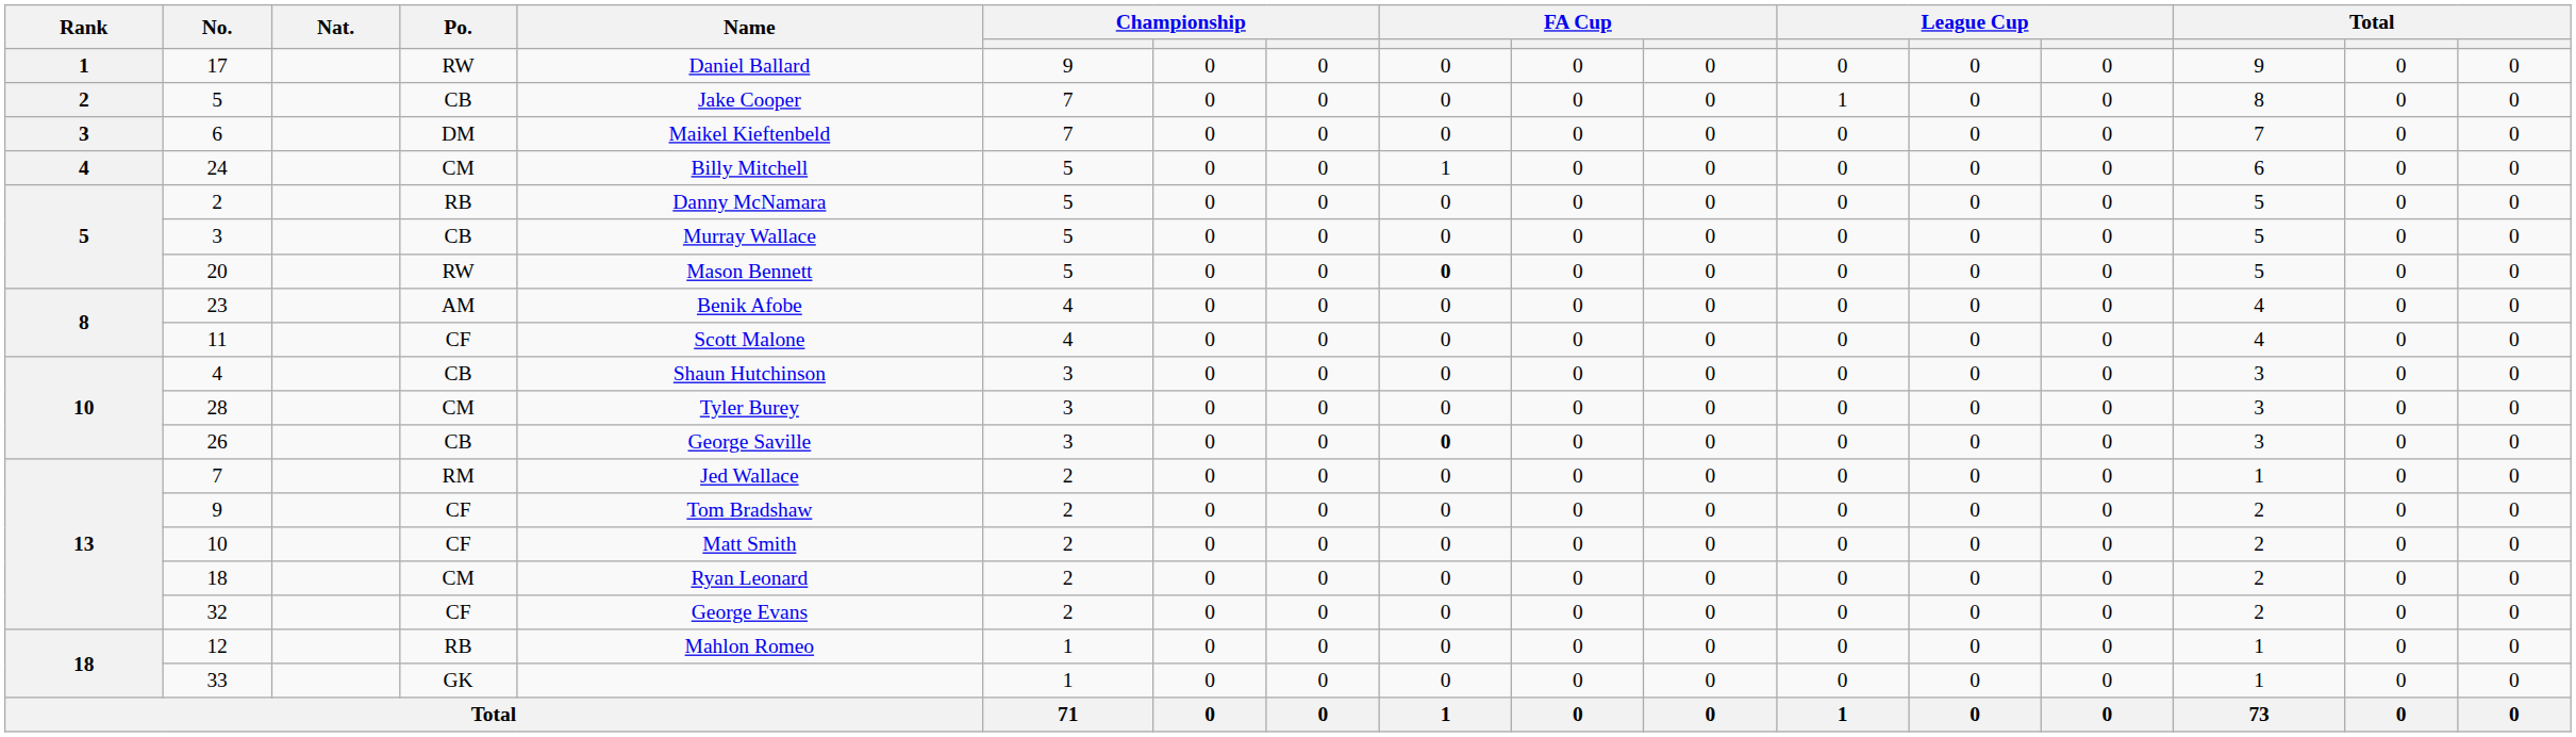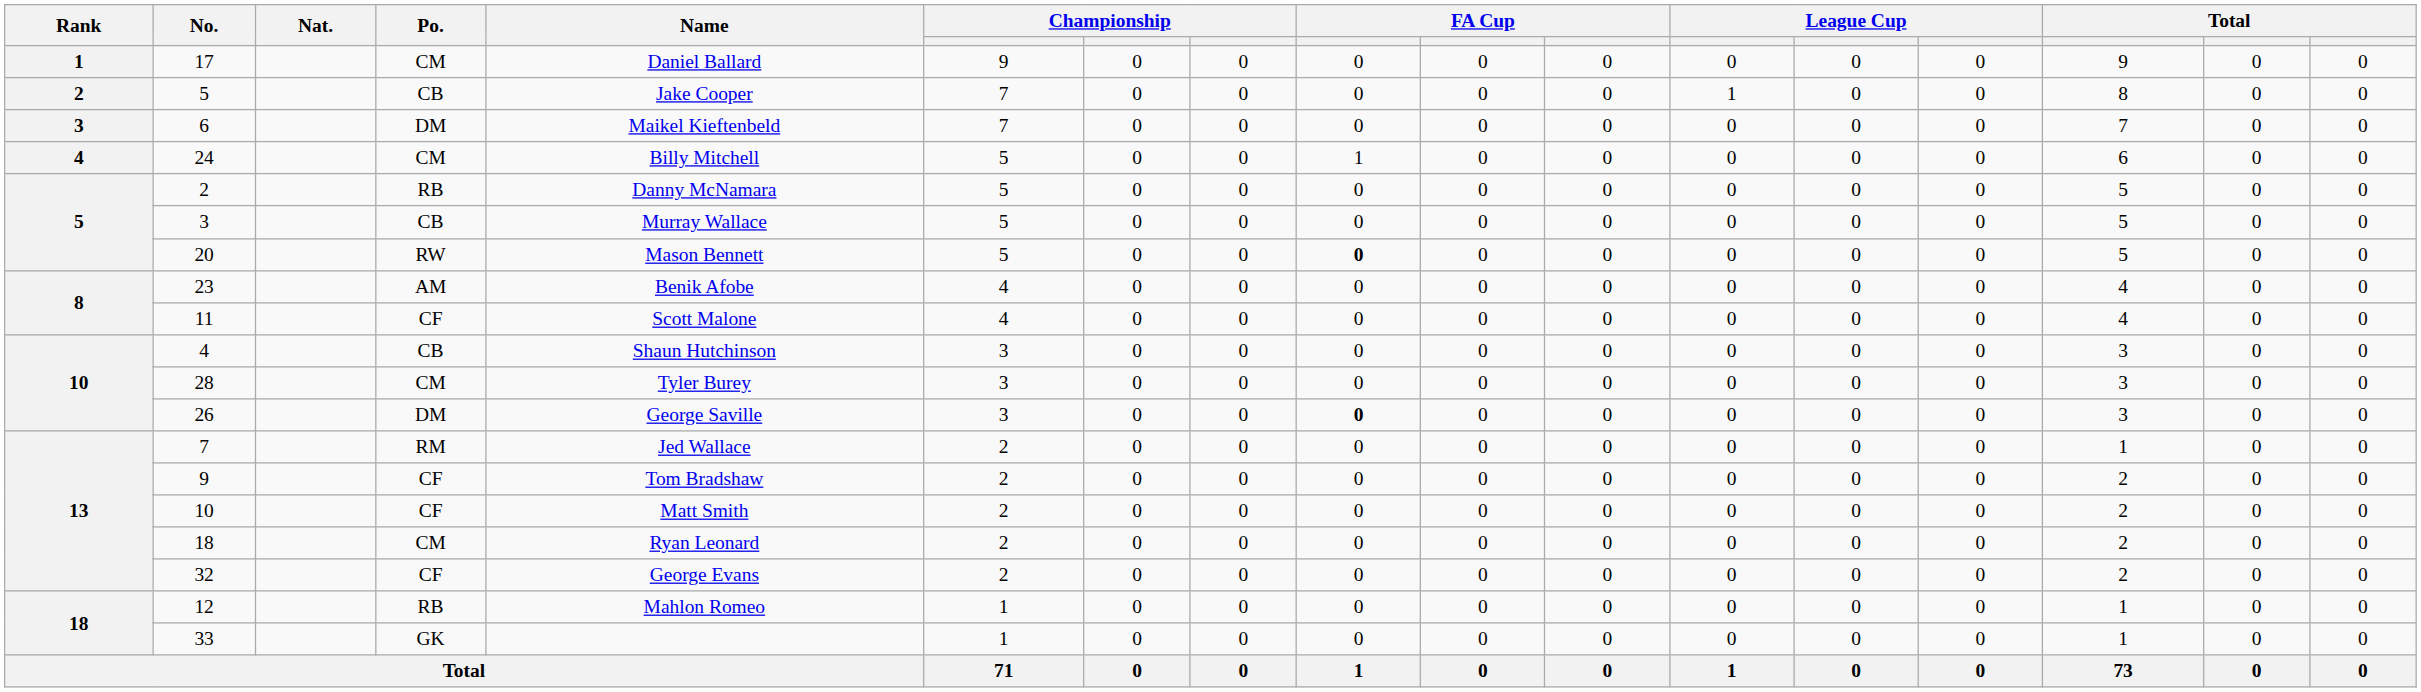 <table class="wikitable" style="text-align:center; font-size:95%; width:95%;">
 <tr>
 <th rowspan=2>Rank</th>
 <th rowspan=2>No.</th>
 <th rowspan=2>Nat.</th>
 <th rowspan=2>Po.</th>
 <th rowspan=2>Name</th>
 <th colspan=3 width=100px><a href='#'>Championship</a></th>
 <th colspan=3 width=100px><a href='#'>FA Cup</a></th>
 <th colspan=3 width=100px><a href='#'>League Cup</a></th>
 <th colspan=3 width=100px>Total</th>
 </tr>
 <tr>
 <th></th>
 <th></th>
 <th></th>
 <th></th>
 <th></th>
 <th></th>
 <th></th>
 <th></th>
 <th></th>
 <th></th>
 <th></th>
 <th></th>
 </tr>
 <tr>
 <th rowspan=1>1</th>
 <td>17</td>
 <td></td>
-<td>RW</td>
+<td>CM</td>
 <td><a href='#'>Daniel Ballard</a></td>
 <td>9</td>
 <td>0</td>
 <td>0</td>
 <td>0</td>
 <td>0</td>
 <td>0</td>
 <td>0</td>
 <td>0</td>
 <td>0</td>
 <td>9</td>
 <td>0</td>
 <td>0</td>
 </tr>
 <tr>
 <th rowspan=1>2</th>
 <td>5</td>
 <td></td>
 <td>CB</td>
 <td><a href='#'>Jake Cooper</a></td>
 <td>7</td>
 <td>0</td>
 <td>0</td>
 <td>0</td>
 <td>0</td>
 <td>0</td>
 <td>1</td>
 <td>0</td>
 <td>0</td>
 <td>8</td>
 <td>0</td>
 <td>0</td>
 </tr>
 <tr>
 <th rowspan=1>3</th>
 <td>6</td>
 <td></td>
 <td>DM</td>
 <td><a href='#'>Maikel Kieftenbeld</a></td>
 <td>7</td>
 <td>0</td>
 <td>0</td>
 <td>0</td>
 <td>0</td>
 <td>0</td>
 <td>0</td>
 <td>0</td>
 <td>0</td>
 <td>7</td>
 <td>0</td>
 <td>0</td>
 </tr>
 <tr>
 <th rowspan=1>4</th>
 <td>24</td>
 <td></td>
 <td>CM</td>
 <td><a href='#'>Billy Mitchell</a></td>
 <td>5</td>
 <td>0</td>
 <td>0</td>
 <td>1</td>
 <td>0</td>
 <td>0</td>
 <td>0</td>
 <td>0</td>
 <td>0</td>
 <td>6</td>
 <td>0</td>
 <td>0</td>
 </tr>
 <tr>
 <th rowspan=3>5</th>
 <td>2</td>
 <td></td>
 <td>RB</td>
 <td><a href='#'>Danny McNamara</a></td>
 <td>5</td>
 <td>0</td>
 <td>0</td>
 <td>0</td>
 <td>0</td>
 <td>0</td>
 <td>0</td>
 <td>0</td>
 <td>0</td>
 <td>5</td>
 <td>0</td>
 <td>0</td>
 </tr>
 <tr>
 <td>3</td>
 <td></td>
 <td>CB</td>
 <td><a href='#'>Murray Wallace</a></td>
 <td>5</td>
 <td>0</td>
 <td>0</td>
 <td>0</td>
 <td>0</td>
 <td>0</td>
 <td>0</td>
 <td>0</td>
 <td>0</td>
 <td>5</td>
 <td>0</td>
 <td>0</td>
 </tr>
 <tr>
 <td>20</td>
 <td></td>
 <td>RW</td>
 <td><a href='#'>Mason Bennett</a></td>
 <td>5</td>
 <td>0</td>
 <td>0</td>
 <td><strong>0</strong></td>
 <td>0</td>
 <td>0</td>
 <td>0</td>
 <td>0</td>
 <td>0</td>
 <td>5</td>
 <td>0</td>
 <td>0</td>
 </tr>
 <tr>
 <th rowspan=2>8</th>
 <td>23</td>
 <td></td>
 <td>AM</td>
 <td><a href='#'>Benik Afobe</a></td>
 <td>4</td>
 <td>0</td>
 <td>0</td>
 <td>0</td>
 <td>0</td>
 <td>0</td>
 <td>0</td>
 <td>0</td>
 <td>0</td>
 <td>4</td>
 <td>0</td>
 <td>0</td>
 </tr>
 <tr>
 <td>11</td>
 <td></td>
 <td>CF</td>
 <td><a href='#'>Scott Malone</a></td>
 <td>4</td>
 <td>0</td>
 <td>0</td>
 <td>0</td>
 <td>0</td>
 <td>0</td>
 <td>0</td>
 <td>0</td>
 <td>0</td>
 <td>4</td>
 <td>0</td>
 <td>0</td>
 </tr>
 <tr>
 <th rowspan=3>10</th>
 <td>4</td>
 <td></td>
 <td>CB</td>
 <td><a href='#'>Shaun Hutchinson</a></td>
 <td>3</td>
 <td>0</td>
 <td>0</td>
 <td>0</td>
 <td>0</td>
 <td>0</td>
 <td>0</td>
 <td>0</td>
 <td>0</td>
 <td>3</td>
 <td>0</td>
 <td>0</td>
 </tr>
 <tr>
 <td>28</td>
 <td></td>
 <td>CM</td>
 <td><a href='#'>Tyler Burey</a></td>
 <td>3</td>
 <td>0</td>
 <td>0</td>
 <td>0</td>
 <td>0</td>
 <td>0</td>
 <td>0</td>
 <td>0</td>
 <td>0</td>
 <td>3</td>
 <td>0</td>
 <td>0</td>
 </tr>
 <tr>
 <td>26</td>
 <td></td>
-<td>CB</td>
+<td>DM</td>
 <td><a href='#'>George Saville</a></td>
 <td>3</td>
 <td>0</td>
 <td>0</td>
 <td><strong>0</strong></td>
 <td>0</td>
 <td>0</td>
 <td>0</td>
 <td>0</td>
 <td>0</td>
 <td>3</td>
 <td>0</td>
 <td>0</td>
 </tr>
 <tr>
 <th rowspan=5>13</th>
 <td>7</td>
 <td></td>
 <td>RM</td>
 <td><a href='#'>Jed Wallace</a></td>
 <td>2</td>
 <td>0</td>
 <td>0</td>
 <td>0</td>
 <td>0</td>
 <td>0</td>
 <td>0</td>
 <td>0</td>
 <td>0</td>
 <td>1</td>
 <td>0</td>
 <td>0</td>
 </tr>
 <tr>
 <td>9</td>
 <td></td>
 <td>CF</td>
 <td><a href='#'>Tom Bradshaw</a></td>
 <td>2</td>
 <td>0</td>
 <td>0</td>
 <td>0</td>
 <td>0</td>
 <td>0</td>
 <td>0</td>
 <td>0</td>
 <td>0</td>
 <td>2</td>
 <td>0</td>
 <td>0</td>
 </tr>
 <tr>
 <td>10</td>
 <td></td>
 <td>CF</td>
 <td><a href='#'>Matt Smith</a></td>
 <td>2</td>
 <td>0</td>
 <td>0</td>
 <td>0</td>
 <td>0</td>
 <td>0</td>
 <td>0</td>
 <td>0</td>
 <td>0</td>
 <td>2</td>
 <td>0</td>
 <td>0</td>
 </tr>
 <tr>
 <td>18</td>
 <td></td>
 <td>CM</td>
 <td><a href='#'>Ryan Leonard</a></td>
 <td>2</td>
 <td>0</td>
 <td>0</td>
 <td>0</td>
 <td>0</td>
 <td>0</td>
 <td>0</td>
 <td>0</td>
 <td>0</td>
 <td>2</td>
 <td>0</td>
 <td>0</td>
 </tr>
 <tr>
 <td>32</td>
 <td></td>
 <td>CF</td>
 <td><a href='#'>George Evans</a></td>
 <td>2</td>
 <td>0</td>
 <td>0</td>
 <td>0</td>
 <td>0</td>
 <td>0</td>
 <td>0</td>
 <td>0</td>
 <td>0</td>
 <td>2</td>
 <td>0</td>
 <td>0</td>
 </tr>
 <tr>
 <th rowspan=2>18</th>
 <td>12</td>
 <td></td>
 <td>RB</td>
 <td><a href='#'>Mahlon Romeo</a></td>
 <td>1</td>
 <td>0</td>
 <td>0</td>
 <td>0</td>
 <td>0</td>
 <td>0</td>
 <td>0</td>
 <td>0</td>
 <td>0</td>
 <td>1</td>
 <td>0</td>
 <td>0</td>
 </tr>
 <tr>
 <td>33</td>
 <td></td>
 <td>GK</td>
 <td></td>
 <td>1</td>
 <td>0</td>
 <td>0</td>
 <td>0</td>
 <td>0</td>
 <td>0</td>
 <td>0</td>
 <td>0</td>
 <td>0</td>
 <td>1</td>
 <td>0</td>
 <td>0</td>
 </tr>
 <tr>
 <th colspan=5>Total</th>
 <th>71</th>
 <th>0</th>
 <th>0</th>
 <th>1</th>
 <th>0</th>
 <th>0</th>
 <th>1</th>
 <th>0</th>
 <th>0</th>
 <th>73</th>
 <th>0</th>
 <th>0</th>
 </tr>
 </table>
